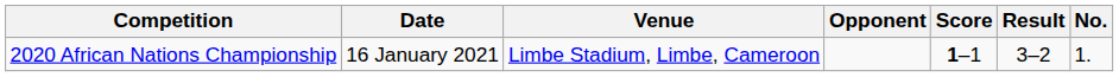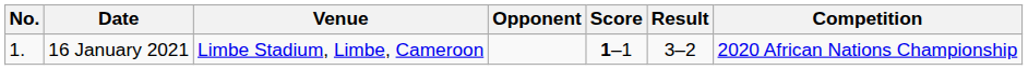 <table class="wikitable">
 <tr>
-<th>Competition</th>
+<th>No.</th>
 <th>Date</th>
 <th>Venue</th>
 <th>Opponent</th>
 <th>Score</th>
 <th>Result</th>
-<th>No.</th>
+<th>Competition</th>
 </tr>
 <tr>
-<td><a href='#'>2020 African Nations Championship</a></td>
+<td>1.</td>
 <td>16 January 2021</td>
 <td><a href='#'>Limbe Stadium</a>, <a href='#'>Limbe</a>, <a href='#'>Cameroon</a></td>
 <td></td>
 <td align=center><strong>1</strong>–1</td>
 <td align=center>3–2</td>
-<td>1.</td>
+<td><a href='#'>2020 African Nations Championship</a></td>
 </tr>
 </table>
